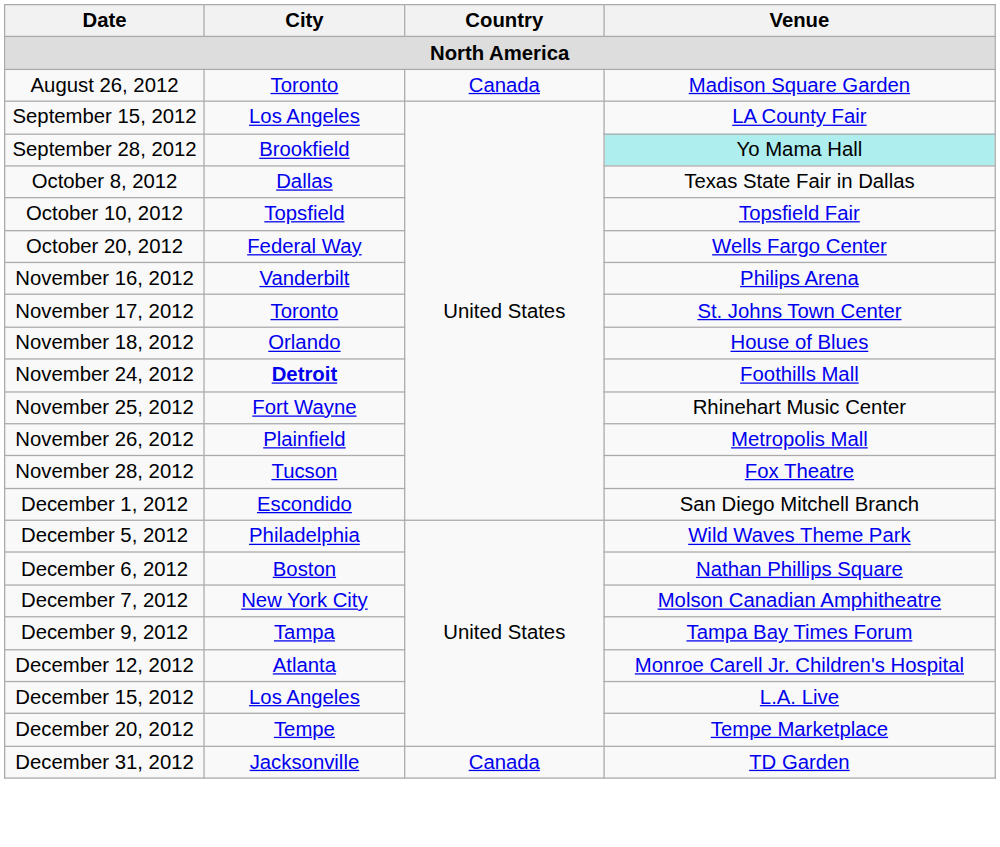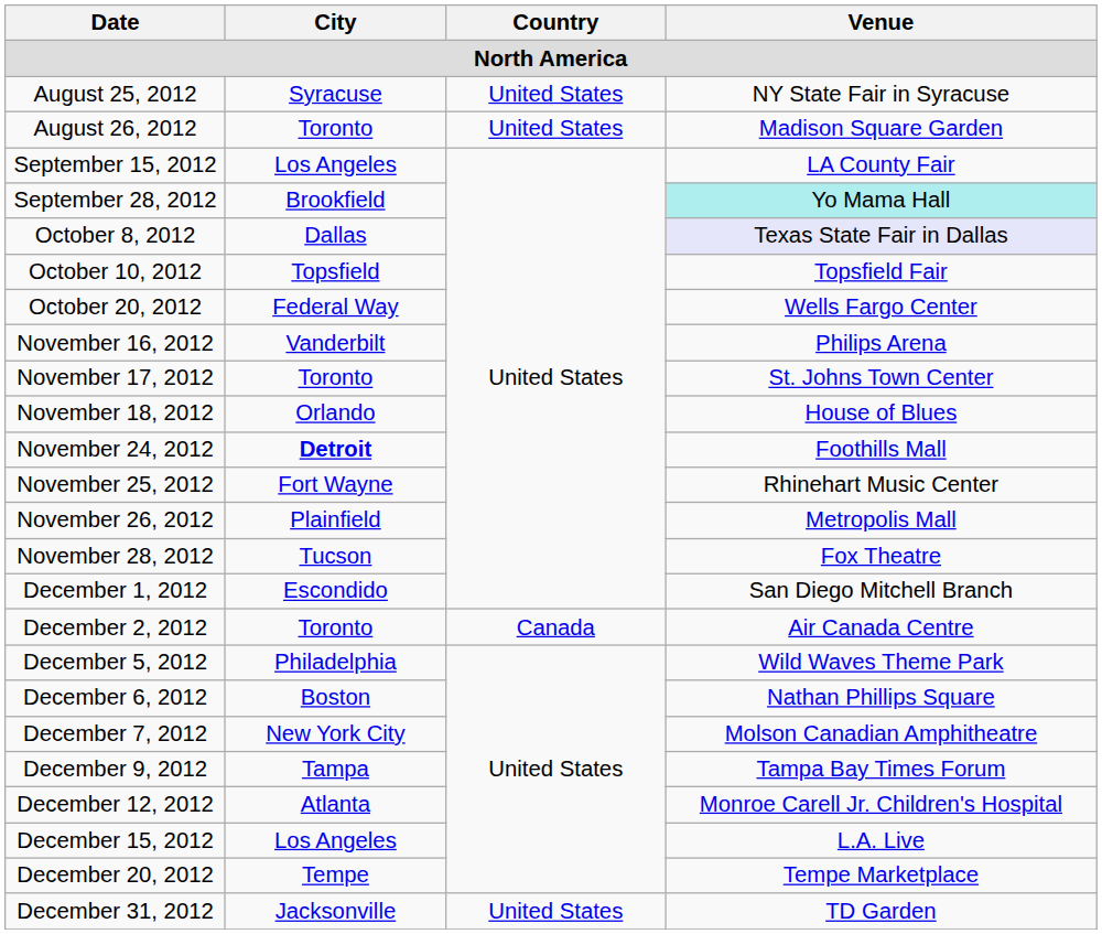 <table class="wikitable" style="text-align:center;">
 <tr>
 <th width="150">Date</th>
 <th width="150">City</th>
 <th width="150">Country</th>
 <th width="300">Venue</th>
 </tr>
 <tr bgcolor="#DDDDDD">
 <td colspan=4><strong>North America</strong></td>
 </tr>
 <tr>
+<td>August 25, 2012</td>
+<td><a href='#'>Syracuse</a></td>
+<td><a href='#'>United States</a></td>
+<td>NY State Fair in Syracuse</td>
+</tr>
+<tr>
 <td>August 26, 2012</td>
 <td><a href='#'>Toronto</a></td>
-<td><a href='#'>Canada</a></td>
+<td><a href='#'>United States</a></td>
 <td><a href='#'>Madison Square Garden</a></td>
 </tr>
 <tr>
 <td>September 15, 2012</td>
 <td><a href='#'>Los Angeles</a></td>
 <td rowspan="13">United States</td>
 <td><a href='#'>LA County Fair</a></td>
 </tr>
 <tr>
 <td>September 28, 2012</td>
 <td><a href='#'>Brookfield</a></td>
 <td style="background: paleturquoise;">Yo Mama Hall</td>
 </tr>
 <tr>
 <td>October 8, 2012</td>
 <td><a href='#'>Dallas</a></td>
-<td>Texas State Fair in Dallas</td>
+<td style="background: lavender;">Texas State Fair in Dallas</td>
 </tr>
 <tr>
 <td>October 10, 2012</td>
 <td><a href='#'>Topsfield</a></td>
 <td><a href='#'>Topsfield Fair</a></td>
 </tr>
 <tr>
 <td>October 20, 2012</td>
 <td><a href='#'>Federal Way</a></td>
 <td><a href='#'>Wells Fargo Center</a></td>
 </tr>
 <tr>
 <td>November 16, 2012</td>
 <td><a href='#'>Vanderbilt</a></td>
 <td><a href='#'>Philips Arena</a></td>
 </tr>
 <tr>
 <td>November 17, 2012</td>
 <td><a href='#'>Toronto</a></td>
 <td><a href='#'>St. Johns Town Center</a></td>
 </tr>
 <tr>
 <td>November 18, 2012</td>
 <td><a href='#'>Orlando</a></td>
 <td><a href='#'>House of Blues</a></td>
 </tr>
 <tr>
 <td>November 24, 2012</td>
 <td><strong><a href='#'>Detroit</a></strong></td>
 <td><a href='#'>Foothills Mall</a></td>
 </tr>
 <tr>
 <td>November 25, 2012</td>
 <td><a href='#'>Fort Wayne</a></td>
 <td>Rhinehart Music Center</td>
 </tr>
 <tr>
 <td>November 26, 2012</td>
 <td><a href='#'>Plainfield</a></td>
 <td><a href='#'>Metropolis Mall</a></td>
 </tr>
 <tr>
 <td>November 28, 2012</td>
 <td><a href='#'>Tucson</a></td>
 <td><a href='#'>Fox Theatre</a></td>
 </tr>
 <tr>
 <td>December 1, 2012</td>
 <td><a href='#'>Escondido</a></td>
 <td>San Diego Mitchell Branch</td>
 </tr>
 <tr>
+<td>December 2, 2012</td>
+<td><a href='#'>Toronto</a></td>
+<td><a href='#'>Canada</a></td>
+<td><a href='#'>Air Canada Centre</a></td>
+</tr>
+<tr>
 <td>December 5, 2012</td>
 <td><a href='#'>Philadelphia</a></td>
 <td rowspan="7">United States</td>
 <td><a href='#'>Wild Waves Theme Park</a></td>
 </tr>
 <tr>
 <td>December 6, 2012</td>
 <td><a href='#'>Boston</a></td>
 <td><a href='#'>Nathan Phillips Square</a></td>
 </tr>
 <tr>
 <td>December 7, 2012</td>
 <td><a href='#'>New York City</a></td>
 <td><a href='#'>Molson Canadian Amphitheatre</a></td>
 </tr>
 <tr>
 <td>December 9, 2012</td>
 <td><a href='#'>Tampa</a></td>
 <td><a href='#'>Tampa Bay Times Forum</a></td>
 </tr>
 <tr>
 <td>December 12, 2012</td>
 <td><a href='#'>Atlanta</a></td>
 <td><a href='#'>Monroe Carell Jr. Children's Hospital</a></td>
 </tr>
 <tr>
 <td>December 15, 2012</td>
 <td><a href='#'>Los Angeles</a></td>
 <td><a href='#'>L.A. Live</a></td>
 </tr>
 <tr>
 <td>December 20, 2012</td>
 <td><a href='#'>Tempe</a></td>
 <td><a href='#'>Tempe Marketplace</a></td>
 </tr>
 <tr>
 <td>December 31, 2012</td>
 <td><a href='#'>Jacksonville</a></td>
-<td><a href='#'>Canada</a></td>
+<td><a href='#'>United States</a></td>
 <td><a href='#'>TD Garden</a></td>
 </tr>
 </table>
